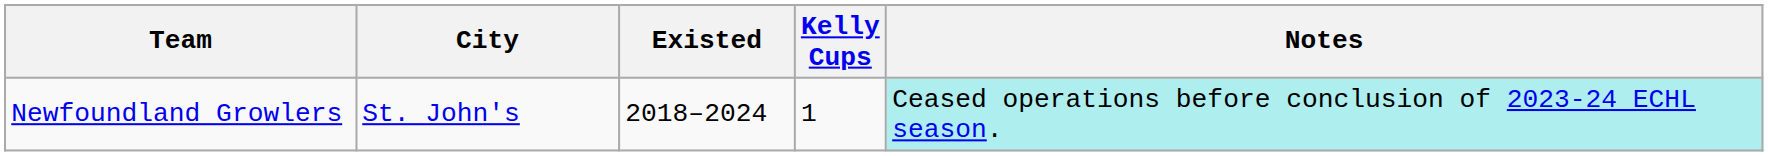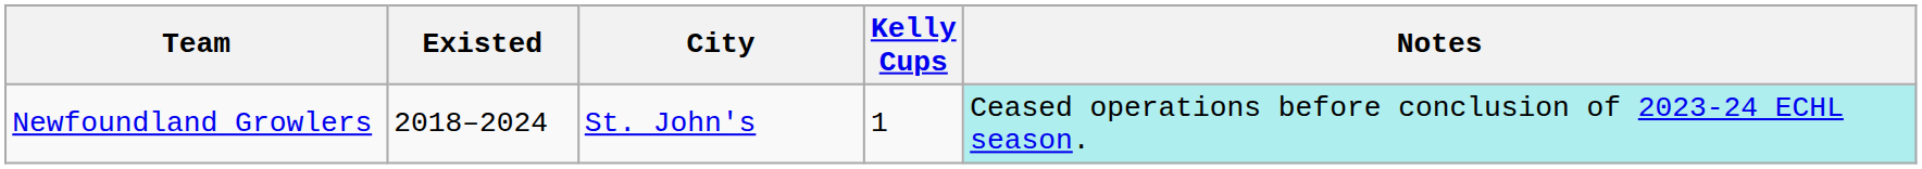 <table class="wikitable">
 <tr>
 <th bgcolor="#DDDDFF" width="20%">Team</th>
+<th bgcolor="#DDDDFF" width="10%">Existed</th>
 <th bgcolor="#DDDDFF" width="15%">City</th>
-<th bgcolor="#DDDDFF" width="10%">Existed</th>
 <th bgcolor="#DDDDFF" width="5%"><a href='#'>Kelly Cups</a></th>
 <th bgcolor="#DDDDFF" width="50%">Notes</th>
 </tr>
 <tr>
 <td><a href='#'>Newfoundland Growlers</a></td>
+<td>2018–2024</td>
 <td><a href='#'>St. John's</a></td>
-<td>2018–2024</td>
 <td>1</td>
 <td style="background: paleturquoise;">Ceased operations before conclusion of <a href='#'>2023-24 ECHL season</a>.</td>
 </tr>
 </table>
